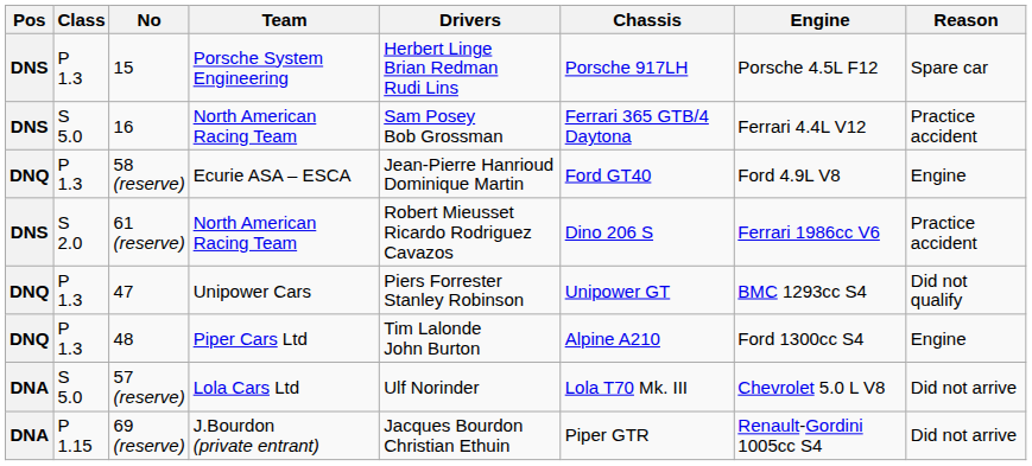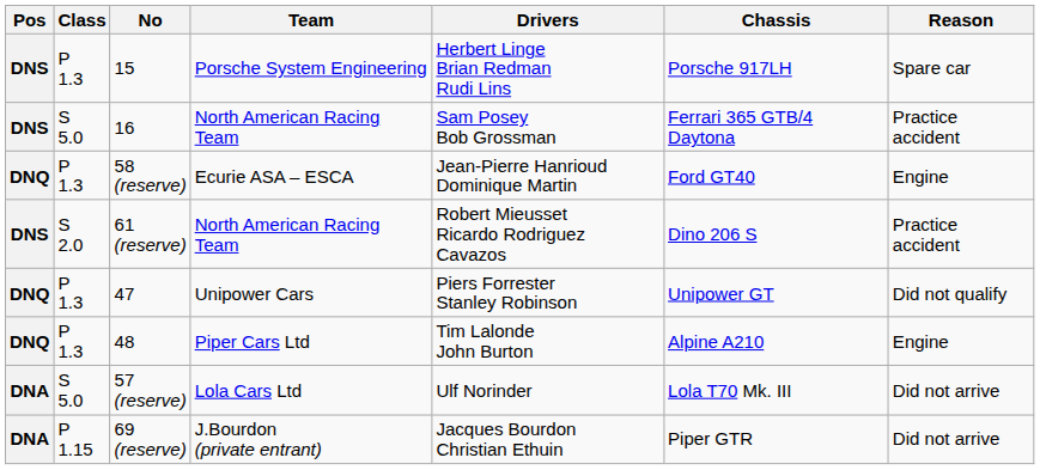 <table class="wikitable" style="font-size: 95%;">
 <tr>
 <th>Pos</th>
 <th>Class</th>
 <th>No</th>
 <th>Team</th>
 <th>Drivers</th>
 <th>Chassis</th>
-<th>Engine</th>
 <th>Reason</th>
 </tr>
 <tr>
 <th>DNS</th>
 <td>P<br>1.3</td>
 <td>15</td>
 <td> <a href='#'>Porsche System Engineering</a></td>
 <td> <a href='#'>Herbert Linge</a><br> <a href='#'>Brian Redman</a><br> <a href='#'>Rudi Lins</a></td>
 <td><a href='#'>Porsche 917LH</a></td>
-<td>Porsche 4.5L F12</td>
 <td>Spare car</td>
 </tr>
 <tr>
 <th>DNS</th>
 <td>S<br>5.0</td>
 <td>16</td>
 <td> <a href='#'>North American Racing Team</a></td>
 <td> <a href='#'>Sam Posey</a><br> Bob Grossman</td>
 <td><a href='#'>Ferrari 365 GTB/4 Daytona</a></td>
-<td>Ferrari 4.4L V12</td>
 <td>Practice accident</td>
 </tr>
 <tr>
 <th>DNQ</th>
 <td>P<br>1.3</td>
 <td>58<br><em>(reserve)</em></td>
 <td> Ecurie ASA – ESCA</td>
 <td> Jean-Pierre Hanrioud<br> Dominique Martin</td>
 <td><a href='#'>Ford GT40</a></td>
-<td>Ford 4.9L V8</td>
 <td>Engine</td>
 </tr>
 <tr>
 <th>DNS</th>
 <td>S<br>2.0</td>
 <td>61<br><em>(reserve)</em></td>
 <td> <a href='#'>North American Racing Team</a></td>
 <td> Robert Mieusset<br> Ricardo Rodriguez Cavazos</td>
 <td><a href='#'>Dino 206 S</a></td>
-<td><a href='#'>Ferrari 1986cc V6</a></td>
 <td>Practice accident</td>
 </tr>
 <tr>
 <th>DNQ</th>
 <td>P<br>1.3</td>
 <td>47</td>
 <td> Unipower Cars</td>
 <td> Piers Forrester<br> Stanley Robinson</td>
 <td><a href='#'>Unipower GT</a></td>
-<td><a href='#'>BMC</a> 1293cc S4</td>
 <td>Did not qualify</td>
 </tr>
 <tr>
 <th>DNQ</th>
 <td>P<br>1.3</td>
 <td>48</td>
 <td> <a href='#'>Piper Cars</a> Ltd</td>
 <td> Tim Lalonde<br> John Burton</td>
 <td><a href='#'>Alpine A210</a></td>
-<td>Ford 1300cc S4</td>
 <td>Engine</td>
 </tr>
 <tr>
 <th>DNA</th>
 <td>S<br>5.0</td>
 <td>57<br><em>(reserve)</em></td>
 <td> <a href='#'>Lola Cars</a> Ltd</td>
 <td> Ulf Norinder</td>
 <td><a href='#'>Lola T70</a> Mk. III</td>
-<td><a href='#'>Chevrolet</a> 5.0 L V8</td>
 <td>Did not arrive</td>
 </tr>
 <tr>
 <th>DNA</th>
 <td>P<br>1.15</td>
 <td>69<br><em>(reserve)</em></td>
 <td> J.Bourdon<br><em>(private entrant)</em></td>
 <td> Jacques Bourdon<br> Christian Ethuin</td>
 <td>Piper GTR</td>
-<td><a href='#'>Renault</a>-<a href='#'>Gordini</a> 1005cc S4</td>
 <td>Did not arrive</td>
 </tr>
 </table>
